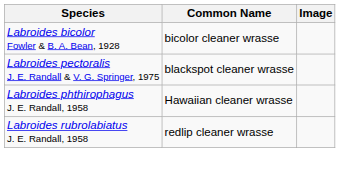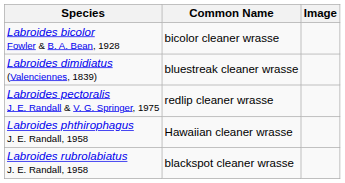 <table class="wikitable">
 <tr>
 <th>Species</th>
 <th>Common Name</th>
 <th>Image</th>
 </tr>
 <tr>
 <td><em><a href='#'>Labroides bicolor</a></em><br><small><a href='#'>Fowler</a> & <a href='#'>B. A. Bean</a>, 1928</small></td>
 <td>bicolor cleaner wrasse</td>
 <td></td>
 </tr>
 <tr>
+<td><em><a href='#'>Labroides dimidiatus</a></em><br><small>(<a href='#'>Valenciennes</a>, 1839)</small></td>
+<td>bluestreak cleaner wrasse</td>
+<td></td>
+</tr>
+<tr>
 <td><em><a href='#'>Labroides pectoralis</a></em><br><small><a href='#'>J. E. Randall</a> & <a href='#'>V. G. Springer</a>, 1975</small></td>
-<td>blackspot cleaner wrasse</td>
+<td>redlip cleaner wrasse</td>
 <td></td>
 </tr>
 <tr>
 <td><em><a href='#'>Labroides phthirophagus</a></em><br><small>J. E. Randall, 1958</small></td>
 <td>Hawaiian cleaner wrasse</td>
 <td></td>
 </tr>
 <tr>
 <td><em><a href='#'>Labroides rubrolabiatus</a></em><br><small>J. E. Randall, 1958</small></td>
-<td>redlip cleaner wrasse</td>
+<td>blackspot cleaner wrasse</td>
 <td></td>
 </tr>
 </table>
